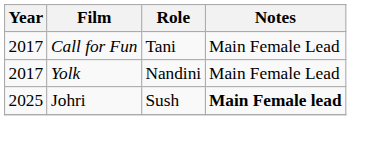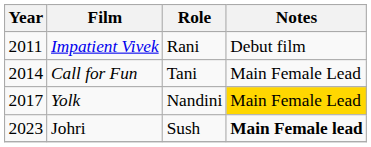 <table class="wikitable sortable">
 <tr>
 <th>Year</th>
 <th>Film</th>
 <th>Role</th>
 <th>Notes</th>
 </tr>
 <tr>
-<td>2017</td>
+<td>2011</td>
+<td><em><a href='#'>Impatient Vivek</a></em></td>
+<td>Rani</td>
+<td>Debut film</td>
+</tr>
+<tr>
+<td>2014</td>
 <td><em>Call for Fun</em></td>
 <td>Tani</td>
 <td>Main Female Lead</td>
 </tr>
 <tr>
 <td>2017</td>
 <td><em>Yolk</em></td>
 <td>Nandini</td>
-<td>Main Female Lead</td>
+<td style="background: gold;">Main Female Lead</td>
 </tr>
 <tr>
-<td>2025</td>
+<td>2023</td>
 <td>Johri</td>
 <td>Sush</td>
 <td><strong>Main Female lead</strong></td>
 </tr>
 <tr>
 </tr>
 </table>
